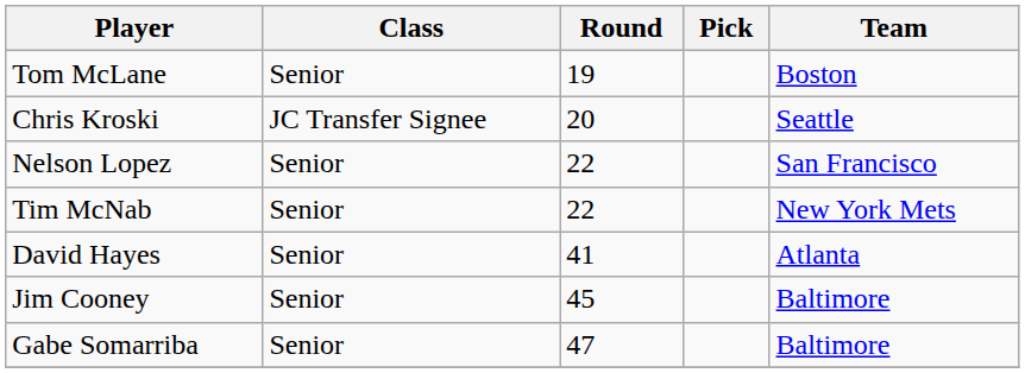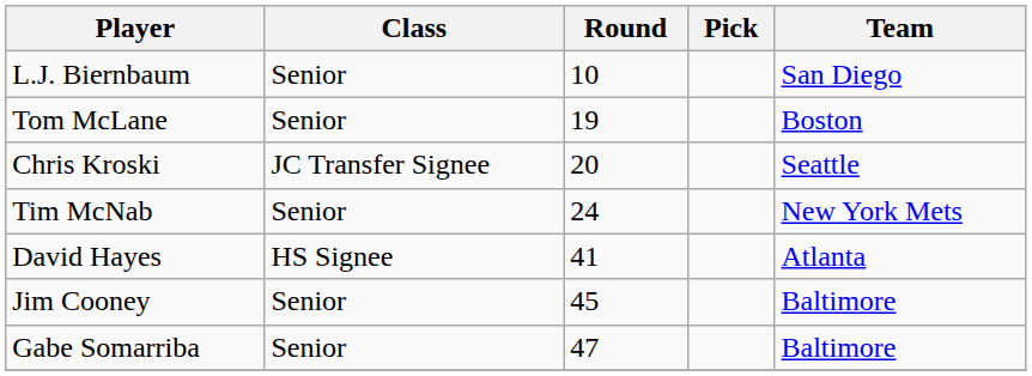 <table class="wikitable" width="45%">
 <tr>
 <th>Player</th>
 <th>Class</th>
 <th>Round</th>
 <th>Pick</th>
 <th>Team</th>
+</tr>
+<tr>
+<td>L.J. Biernbaum</td>
+<td>Senior</td>
+<td>10</td>
+<td></td>
+<td><a href='#'>San Diego</a></td>
 </tr>
 <tr>
 <td>Tom McLane</td>
 <td>Senior</td>
 <td>19</td>
 <td></td>
 <td><a href='#'>Boston</a></td>
 </tr>
 <tr>
 <td>Chris Kroski</td>
 <td>JC Transfer Signee</td>
 <td>20</td>
 <td></td>
 <td><a href='#'>Seattle</a></td>
 </tr>
 <tr>
-<td>Nelson Lopez</td>
-<td>Senior</td>
-<td>22</td>
-<td></td>
-<td><a href='#'>San Francisco</a></td>
-</tr>
-<tr>
 <td>Tim McNab</td>
 <td>Senior</td>
-<td>22</td>
+<td>24</td>
 <td></td>
 <td><a href='#'>New York Mets</a></td>
 </tr>
 <tr>
 <td>David Hayes</td>
-<td>Senior</td>
+<td>HS Signee</td>
 <td>41</td>
 <td></td>
 <td><a href='#'>Atlanta</a></td>
 </tr>
 <tr>
 <td>Jim Cooney</td>
 <td>Senior</td>
 <td>45</td>
 <td></td>
 <td><a href='#'>Baltimore</a></td>
 </tr>
 <tr>
 <td>Gabe Somarriba</td>
 <td>Senior</td>
 <td>47</td>
 <td></td>
 <td><a href='#'>Baltimore</a></td>
 </tr>
 <tr>
 </tr>
 </table>
